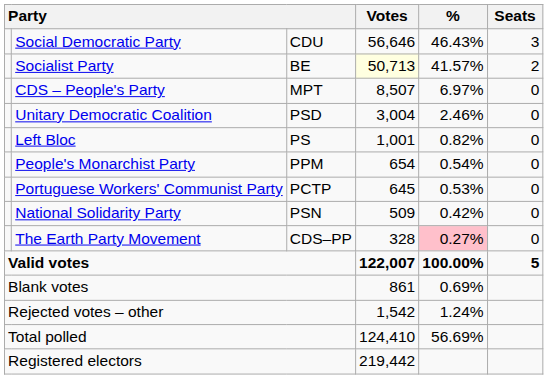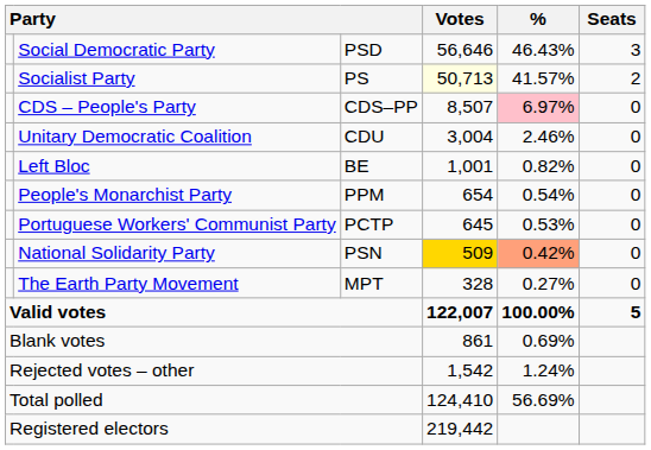 <table class="wikitable" border="1" style="text-align:right;">
 <tr>
 <th style="text-align:left;" colspan=3>Party</th>
 <th align=center width="50">Votes</th>
 <th align=center width="50">%</th>
 <th align=center width="50">Seats</th>
 </tr>
 <tr>
 <td></td>
 <td align=left><a href='#'>Social Democratic Party</a></td>
-<td align=left>CDU</td>
+<td align=left>PSD</td>
 <td>56,646</td>
 <td>46.43%</td>
 <td>3</td>
 </tr>
 <tr>
 <td></td>
 <td align=left><a href='#'>Socialist Party</a></td>
-<td align=left>BE</td>
+<td align=left>PS</td>
 <td style="background: lightyellow;">50,713</td>
 <td>41.57%</td>
 <td>2</td>
 </tr>
 <tr>
 <td></td>
 <td align=left><a href='#'>CDS – People's Party</a></td>
-<td align=left>MPT</td>
+<td align=left style="white-space: nowrap;">CDS–PP</td>
 <td>8,507</td>
-<td>6.97%</td>
+<td style="background: pink;">6.97%</td>
 <td>0</td>
 </tr>
 <tr>
 <td></td>
 <td align=left style="white-space: nowrap;"><a href='#'>Unitary Democratic Coalition</a></td>
-<td align=left>PSD</td>
+<td align=left>CDU</td>
 <td>3,004</td>
 <td>2.46%</td>
 <td>0</td>
 </tr>
 <tr>
 <td></td>
 <td align=left><a href='#'>Left Bloc</a></td>
-<td align=left>PS</td>
+<td align=left>BE</td>
 <td>1,001</td>
 <td>0.82%</td>
 <td>0</td>
 </tr>
 <tr>
 <td></td>
 <td align=left><a href='#'>People's Monarchist Party</a></td>
 <td align=left>PPM</td>
 <td>654</td>
 <td>0.54%</td>
 <td>0</td>
 </tr>
 <tr>
 <td></td>
 <td align=left><a href='#'>Portuguese Workers' Communist Party</a></td>
 <td align=left>PCTP</td>
 <td>645</td>
 <td>0.53%</td>
 <td>0</td>
 </tr>
 <tr>
 <td></td>
 <td align=left><a href='#'>National Solidarity Party</a></td>
 <td align=left>PSN</td>
-<td>509</td>
-<td>0.42%</td>
+<td style="background: gold;">509</td>
+<td style="background: lightsalmon;">0.42%</td>
 <td>0</td>
 </tr>
 <tr>
 <td></td>
 <td align=left><a href='#'>The Earth Party Movement</a></td>
-<td align=left style="white-space: nowrap;">CDS–PP</td>
+<td align=left>MPT</td>
 <td>328</td>
-<td style="background: pink;">0.27%</td>
+<td>0.27%</td>
 <td>0</td>
 </tr>
 <tr style="font-weight:bold">
 <td align=left colspan=3>Valid votes</td>
 <td>122,007</td>
 <td>100.00%</td>
 <td>5</td>
 </tr>
 <tr>
 <td align=left colspan=3>Blank votes</td>
 <td>861</td>
 <td>0.69%</td>
 <td></td>
 </tr>
 <tr>
 <td align=left colspan=3>Rejected votes – other</td>
 <td>1,542</td>
 <td>1.24%</td>
 <td></td>
 </tr>
 <tr>
 <td align=left colspan=3>Total polled</td>
 <td>124,410</td>
 <td>56.69%</td>
 <td></td>
 </tr>
 <tr>
 <td align=left colspan=3>Registered electors</td>
 <td>219,442</td>
 <td></td>
 <td></td>
 </tr>
 </table>
